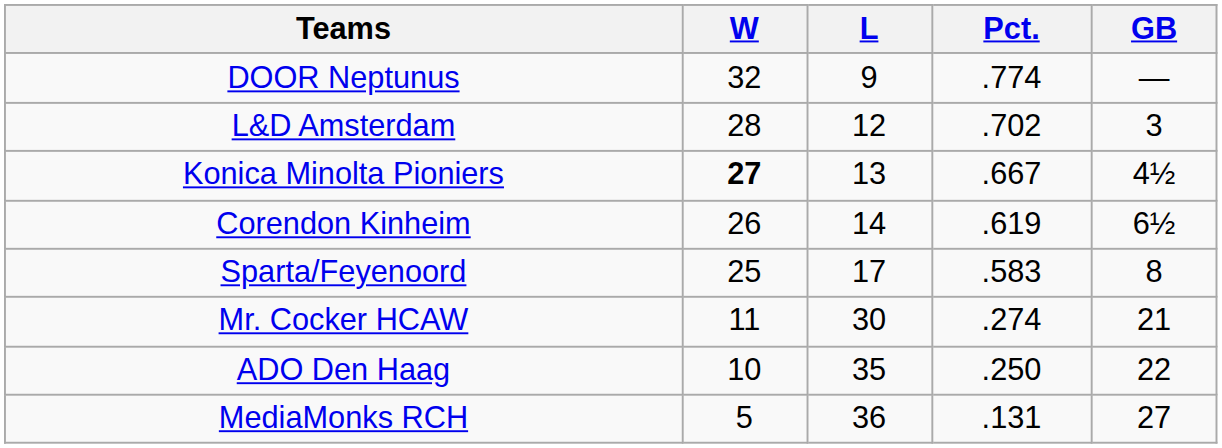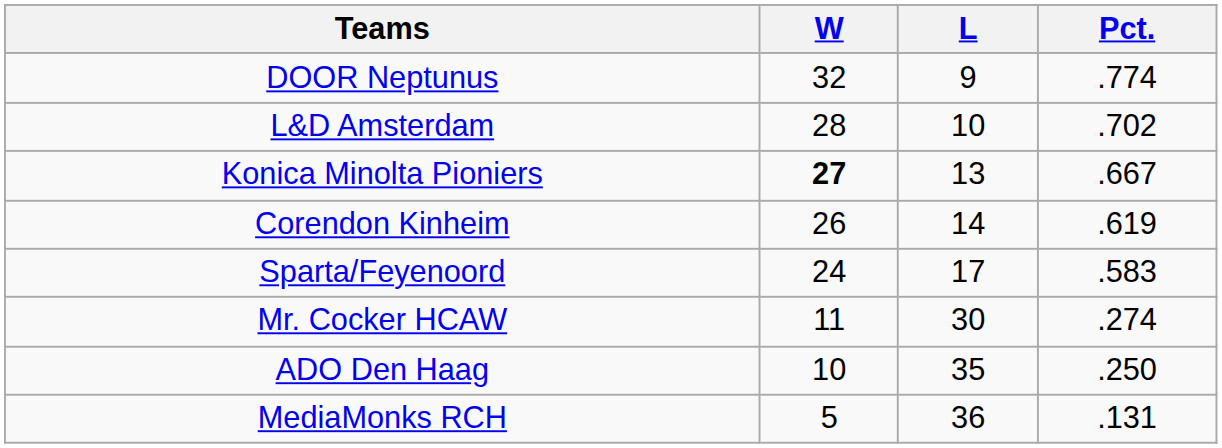 <table class="wikitable" width="50%" style="text-align:center;">
 <tr>
 <th width="38%">Teams</th>
 <th width="7%"><a href='#'>W</a></th>
 <th width="7%"><a href='#'>L</a></th>
 <th width="9%"><a href='#'>Pct.</a></th>
-<th width="7%"><a href='#'>GB</a></th>
 </tr>
 <tr>
 <td><a href='#'>DOOR Neptunus</a></td>
 <td>32</td>
 <td>9</td>
 <td>.774</td>
-<td>—</td>
 </tr>
 <tr>
 <td><a href='#'>L&D Amsterdam</a></td>
 <td>28</td>
-<td>12</td>
+<td>10</td>
 <td>.702</td>
-<td>3</td>
 </tr>
 <tr>
 <td><a href='#'>Konica Minolta Pioniers</a></td>
 <td><strong>27</strong></td>
 <td>13</td>
 <td>.667</td>
-<td>4½</td>
 </tr>
 <tr>
 <td><a href='#'>Corendon Kinheim</a></td>
 <td>26</td>
 <td>14</td>
 <td>.619</td>
-<td>6½</td>
 </tr>
 <tr>
 <td><a href='#'>Sparta/Feyenoord</a></td>
-<td>25</td>
+<td>24</td>
 <td>17</td>
 <td>.583</td>
-<td>8</td>
 </tr>
 <tr>
 <td><a href='#'>Mr. Cocker HCAW</a></td>
 <td>11</td>
 <td>30</td>
 <td>.274</td>
-<td>21</td>
 </tr>
 <tr>
 <td><a href='#'>ADO Den Haag</a></td>
 <td>10</td>
 <td>35</td>
 <td>.250</td>
-<td>22</td>
 </tr>
 <tr>
 <td><a href='#'>MediaMonks RCH</a></td>
 <td>5</td>
 <td>36</td>
 <td>.131</td>
-<td>27</td>
 </tr>
 </table>
